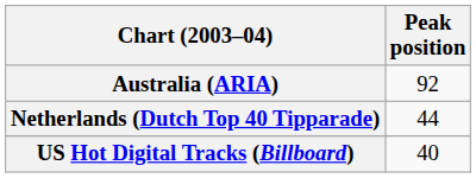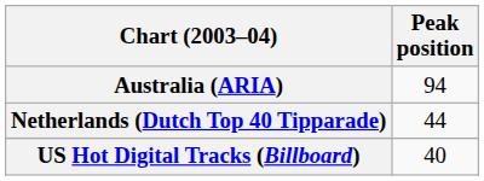 <table class="wikitable sortable plainrowheaders" style="text-align:center">
 <tr>
 <th scope="col">Chart (2003–04)</th>
 <th scope="col">Peak<br>position</th>
 </tr>
 <tr>
 <th scope="row">Australia (<a href='#'>ARIA</a>)</th>
-<td>92</td>
+<td>94</td>
 </tr>
 <tr>
 <th scope="row">Netherlands (<a href='#'>Dutch Top 40 Tipparade</a>)</th>
 <td>44</td>
 </tr>
 <tr>
 </tr>
 <tr>
 </tr>
 <tr>
 </tr>
 <tr>
 <th scope="row">US <a href='#'>Hot Digital Tracks</a> (<em><a href='#'>Billboard</a></em>)</th>
 <td>40</td>
 </tr>
 </table>
